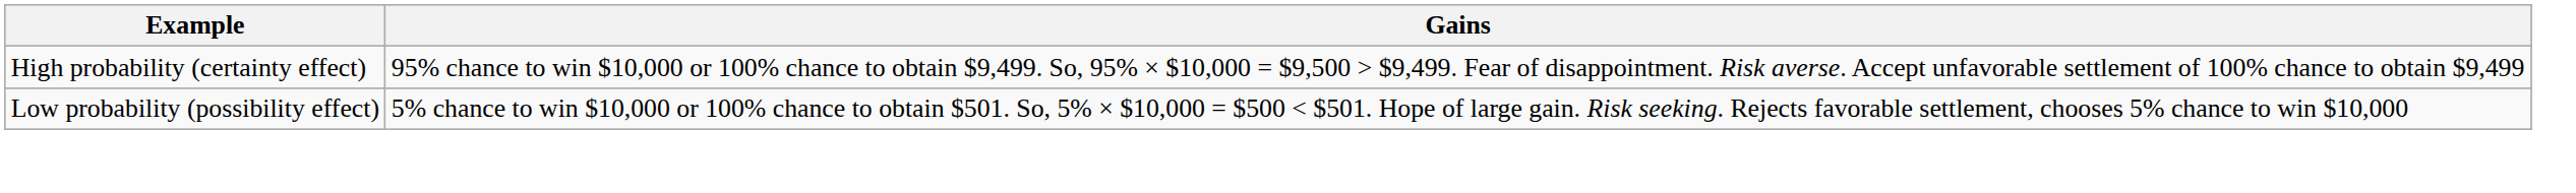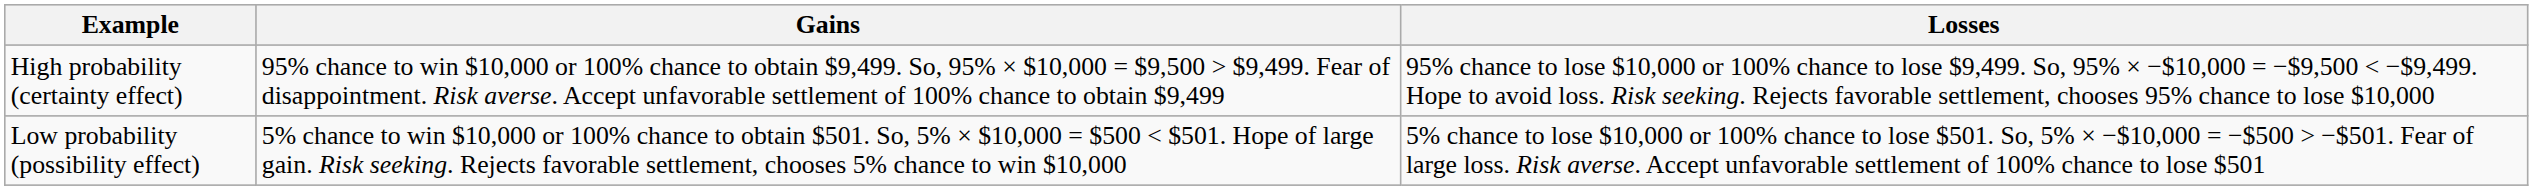 <table class="wikitable">
 <tr>
 <th>Example</th>
 <th>Gains</th>
+<th>Losses</th>
 </tr>
 <tr>
 <td>High probability (certainty effect)</td>
 <td>95% chance to win $10,000 or 100% chance to obtain $9,499. So, 95% × $10,000 = $9,500 > $9,499.  Fear of disappointment.  <em>Risk averse</em>.  Accept unfavorable settlement of 100% chance to obtain $9,499</td>
+<td>95% chance to lose $10,000 or 100% chance to lose $9,499. So, 95% × −$10,000 = −$9,500 < −$9,499. Hope to avoid loss.  <em>Risk seeking</em>.  Rejects favorable settlement, chooses 95% chance to lose $10,000</td>
 </tr>
 <tr>
 <td>Low probability (possibility effect)</td>
 <td>5% chance to win $10,000 or 100% chance to obtain $501. So, 5% × $10,000 = $500 < $501. Hope of large gain.  <em>Risk seeking</em>.  Rejects favorable settlement, chooses 5% chance to win $10,000</td>
+<td>5% chance to lose $10,000 or 100% chance to lose $501. So, 5% × −$10,000 = −$500 > −$501.  Fear of large loss. <em>Risk averse</em>. Accept unfavorable settlement of 100% chance to lose $501</td>
 </tr>
 </table>
